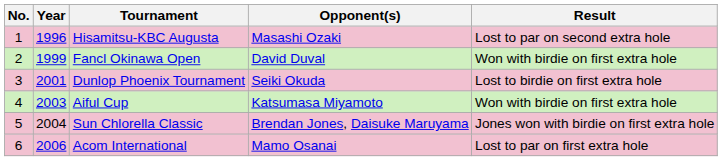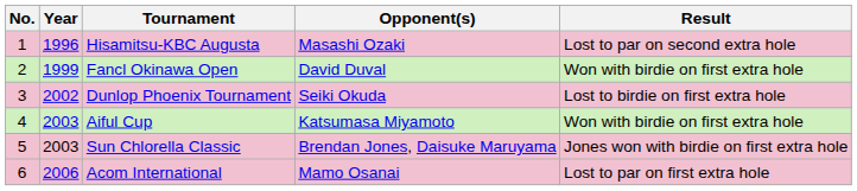 <table class="wikitable" style="font-size:95%;">
 <tr>
 <th>No.</th>
 <th>Year</th>
 <th>Tournament</th>
 <th>Opponent(s)</th>
 <th>Result</th>
 </tr>
 <tr style="background:#F2C1D1;">
 <td align=center>1</td>
 <td><a href='#'>1996</a></td>
 <td><a href='#'>Hisamitsu-KBC Augusta</a></td>
 <td> <a href='#'>Masashi Ozaki</a></td>
 <td>Lost to par on second extra hole</td>
 </tr>
 <tr style="background:#D0F0C0;">
 <td align=center>2</td>
 <td><a href='#'>1999</a></td>
 <td><a href='#'>Fancl Okinawa Open</a></td>
 <td> <a href='#'>David Duval</a></td>
 <td>Won with birdie on first extra hole</td>
 </tr>
 <tr style="background:#F2C1D1;">
 <td align=center>3</td>
-<td><a href='#'>2001</a></td>
+<td><a href='#'>2002</a></td>
 <td><a href='#'>Dunlop Phoenix Tournament</a></td>
 <td> <a href='#'>Seiki Okuda</a></td>
 <td>Lost to birdie on first extra hole</td>
 </tr>
 <tr style="background:#D0F0C0;">
 <td align=center>4</td>
 <td><a href='#'>2003</a></td>
 <td><a href='#'>Aiful Cup</a></td>
 <td> <a href='#'>Katsumasa Miyamoto</a></td>
 <td>Won with birdie on first extra hole</td>
 </tr>
 <tr style="background:#F2C1D1;">
 <td align=center>5</td>
-<td>2004</td>
+<td>2003</td>
 <td><a href='#'>Sun Chlorella Classic</a></td>
 <td> <a href='#'>Brendan Jones</a>,  <a href='#'>Daisuke Maruyama</a></td>
 <td>Jones won with birdie on first extra hole</td>
 </tr>
 <tr style="background:#F2C1D1;">
 <td align=center>6</td>
 <td><a href='#'>2006</a></td>
 <td><a href='#'>Acom International</a></td>
 <td> <a href='#'>Mamo Osanai</a></td>
 <td>Lost to par on first extra hole</td>
 </tr>
 </table>
